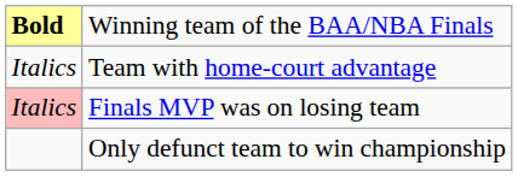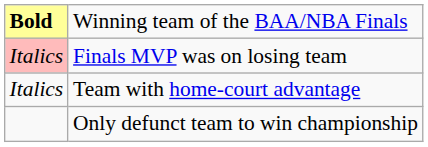 <table class="wikitable">
 <tr>
 <td bgcolor=#FFFF99><strong>Bold</strong></td>
 <td>Winning team of the <a href='#'>BAA/NBA Finals</a></td>
 </tr>
 <tr>
+<td style="background:#FFBBBB"><em>Italics</em></td>
+<td><a href='#'>Finals MVP</a> was on losing team</td>
+</tr>
+<tr>
 <td><em>Italics</em></td>
 <td>Team with <a href='#'>home-court advantage</a></td>
-</tr>
-<tr>
-<td style="background:#FFBBBB"><em>Italics</em></td>
-<td><a href='#'>Finals MVP</a> was on losing team</td>
 </tr>
 <tr>
 <td></td>
 <td>Only defunct team to win championship</td>
 </tr>
 </table>
